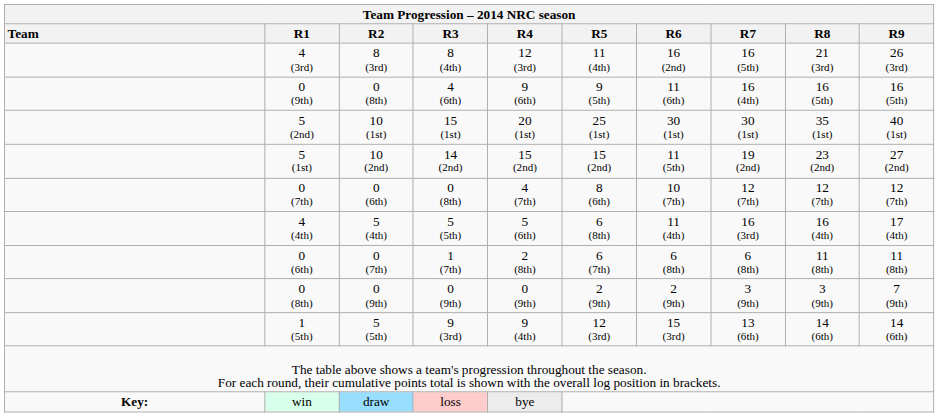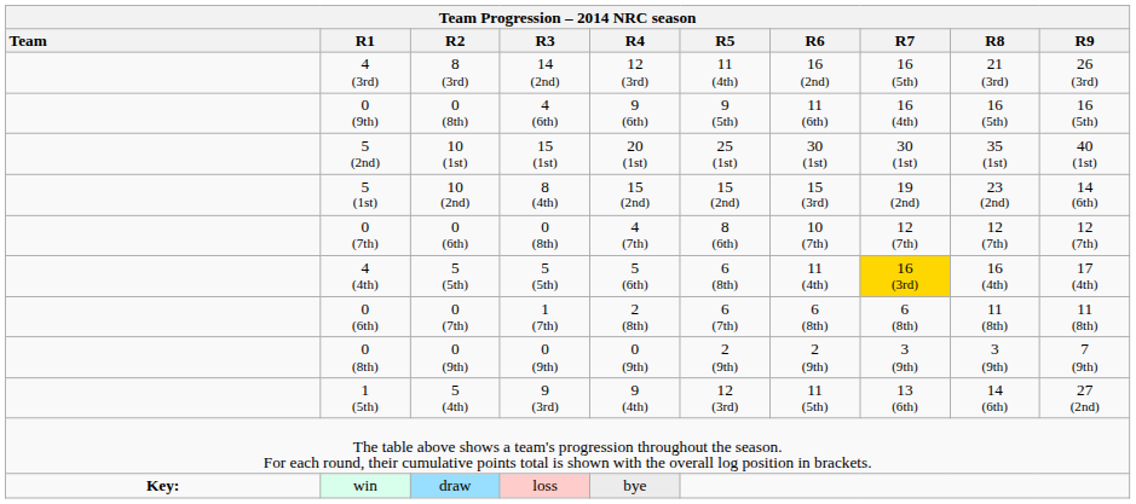 <table class="wikitable collapsible" style="text-align:center; line-height:100%; width:80%; font-size:90%">
 <tr>
 <th colspan=100%>Team Progression – 2014 NRC season</th>
 </tr>
 <tr>
 <th style="text-align:left; width:14%;">Team</th>
 <th style="width:4%;">R1</th>
 <th style="width:4%;">R2</th>
 <th style="width:4%;">R3</th>
 <th style="width:4%;">R4</th>
 <th style="width:4%;">R5</th>
 <th style="width:4%;">R6</th>
 <th style="width:4%;">R7</th>
 <th style="width:4%;">R8</th>
 <th style="width:4%;">R9</th>
 </tr>
 <tr>
 <td align=left></td>
 <td>4 <br><small>(3rd)</small> </td>
 <td>8 <br><small>(3rd)</small></td>
-<td>8 <br><small>(4th)</small></td>
+<td>14 <br><small>(2nd)</small></td>
 <td>12 <br><small>(3rd)</small></td>
 <td>11 <br><small>(4th)</small></td>
 <td>16 <br><small>(2nd)</small></td>
 <td>16 <br><small>(5th)</small></td>
 <td>21 <br><small>(3rd)</small></td>
 <td>26 <br><small>(3rd)</small></td>
 </tr>
 <tr>
 <td align=left></td>
 <td>0 <br><small>(9th)</small></td>
 <td>0 <br><small>(8th)</small></td>
 <td>4 <br><small>(6th)</small></td>
 <td>9 <br><small>(6th)</small></td>
 <td>9 <br><small>(5th)</small></td>
 <td>11 <br><small>(6th)</small></td>
 <td>16 <br><small>(4th)</small></td>
 <td>16 <br><small>(5th)</small></td>
 <td>16 <br><small>(5th)</small></td>
 </tr>
 <tr>
 <td align=left></td>
 <td>5 <br><small>(2nd)</small></td>
 <td>10 <br><small>(1st)</small></td>
 <td>15 <br><small>(1st)</small></td>
 <td>20 <br><small>(1st)</small></td>
 <td>25 <br><small>(1st)</small></td>
 <td>30 <br><small>(1st)</small></td>
 <td>30 <br><small>(1st)</small></td>
 <td>35 <br><small>(1st)</small></td>
 <td>40 <br><small>(1st)</small></td>
 </tr>
 <tr>
 <td align=left></td>
 <td>5 <br><small>(1st)</small></td>
 <td>10 <br><small>(2nd)</small></td>
-<td>14 <br><small>(2nd)</small></td>
+<td>8 <br><small>(4th)</small></td>
 <td>15 <br><small>(2nd)</small></td>
 <td>15 <br><small>(2nd)</small></td>
-<td>11 <br><small>(5th)</small></td>
+<td>15 <br><small>(3rd)</small></td>
 <td>19 <br><small>(2nd)</small></td>
 <td>23 <br><small>(2nd)</small></td>
-<td>27 <br><small>(2nd)</small></td>
+<td>14 <br><small>(6th)</small></td>
 </tr>
 <tr>
 <td align=left></td>
 <td>0 <br><small>(7th)</small></td>
 <td>0 <br><small>(6th)</small></td>
 <td>0 <br><small>(8th)</small></td>
 <td>4 <br><small>(7th)</small></td>
 <td>8 <br><small>(6th)</small></td>
 <td>10 <br><small>(7th)</small></td>
 <td>12 <br><small>(7th)</small></td>
 <td>12 <br><small>(7th)</small></td>
 <td>12 <br><small>(7th)</small></td>
 </tr>
 <tr>
 <td align=left></td>
 <td>4 <br><small>(4th)</small></td>
-<td>5 <br><small>(4th)</small></td>
+<td>5 <br><small>(5th)</small></td>
 <td>5 <br><small>(5th)</small></td>
 <td>5 <br><small>(6th)</small></td>
 <td>6 <br><small>(8th)</small></td>
 <td>11 <br><small>(4th)</small></td>
-<td>16 <br><small>(3rd)</small></td>
+<td style="background: gold;">16 <br><small>(3rd)</small></td>
 <td>16 <br><small>(4th)</small></td>
 <td>17 <br><small>(4th)</small></td>
 </tr>
 <tr>
 <td align=left></td>
 <td>0 <br><small>(6th)</small></td>
 <td>0 <br><small>(7th)</small></td>
 <td>1 <br><small>(7th)</small></td>
 <td>2 <br><small>(8th)</small></td>
 <td>6 <br><small>(7th)</small></td>
 <td>6 <br><small>(8th)</small></td>
 <td>6 <br><small>(8th)</small></td>
 <td>11 <br><small>(8th)</small></td>
 <td>11 <br><small>(8th)</small></td>
 </tr>
 <tr>
 <td align=left></td>
 <td>0 <br><small>(8th)</small></td>
 <td>0 <br><small>(9th)</small></td>
 <td>0 <br><small>(9th)</small></td>
 <td>0 <br><small>(9th)</small></td>
 <td>2 <br><small>(9th)</small></td>
 <td>2 <br><small>(9th)</small></td>
 <td>3 <br><small>(9th)</small></td>
 <td>3 <br><small>(9th)</small></td>
 <td>7 <br><small>(9th)</small></td>
 </tr>
 <tr>
 <td align=left></td>
 <td>1 <br><small>(5th)</small></td>
-<td>5 <br><small>(5th)</small></td>
+<td>5 <br><small>(4th)</small></td>
 <td>9 <br><small>(3rd)</small></td>
 <td>9 <br><small>(4th)</small></td>
 <td>12 <br><small>(3rd)</small></td>
-<td>15 <br><small>(3rd)</small></td>
+<td>11 <br><small>(5th)</small></td>
 <td>13 <br><small>(6th)</small></td>
 <td>14 <br><small>(6th)</small></td>
-<td>14 <br><small>(6th)</small></td>
+<td>27 <br><small>(2nd)</small></td>
 </tr>
 <tr>
 <td colspan="100%" style="text-align:center;"><br>The table above shows a team's progression throughout the season.<br>For each round, their cumulative points total is shown with the overall log position in brackets.<br></td>
 </tr>
 <tr>
 <td><strong>Key:</strong></td>
 <td style="background:#D8FFEB;">win</td>
 <td style="background:#97deff;">draw</td>
 <td style="background:#FFCCCC;">loss</td>
 <td style="background:#ECECEC;">bye</td>
 <td colspan=16></td>
 </tr>
 </table>
